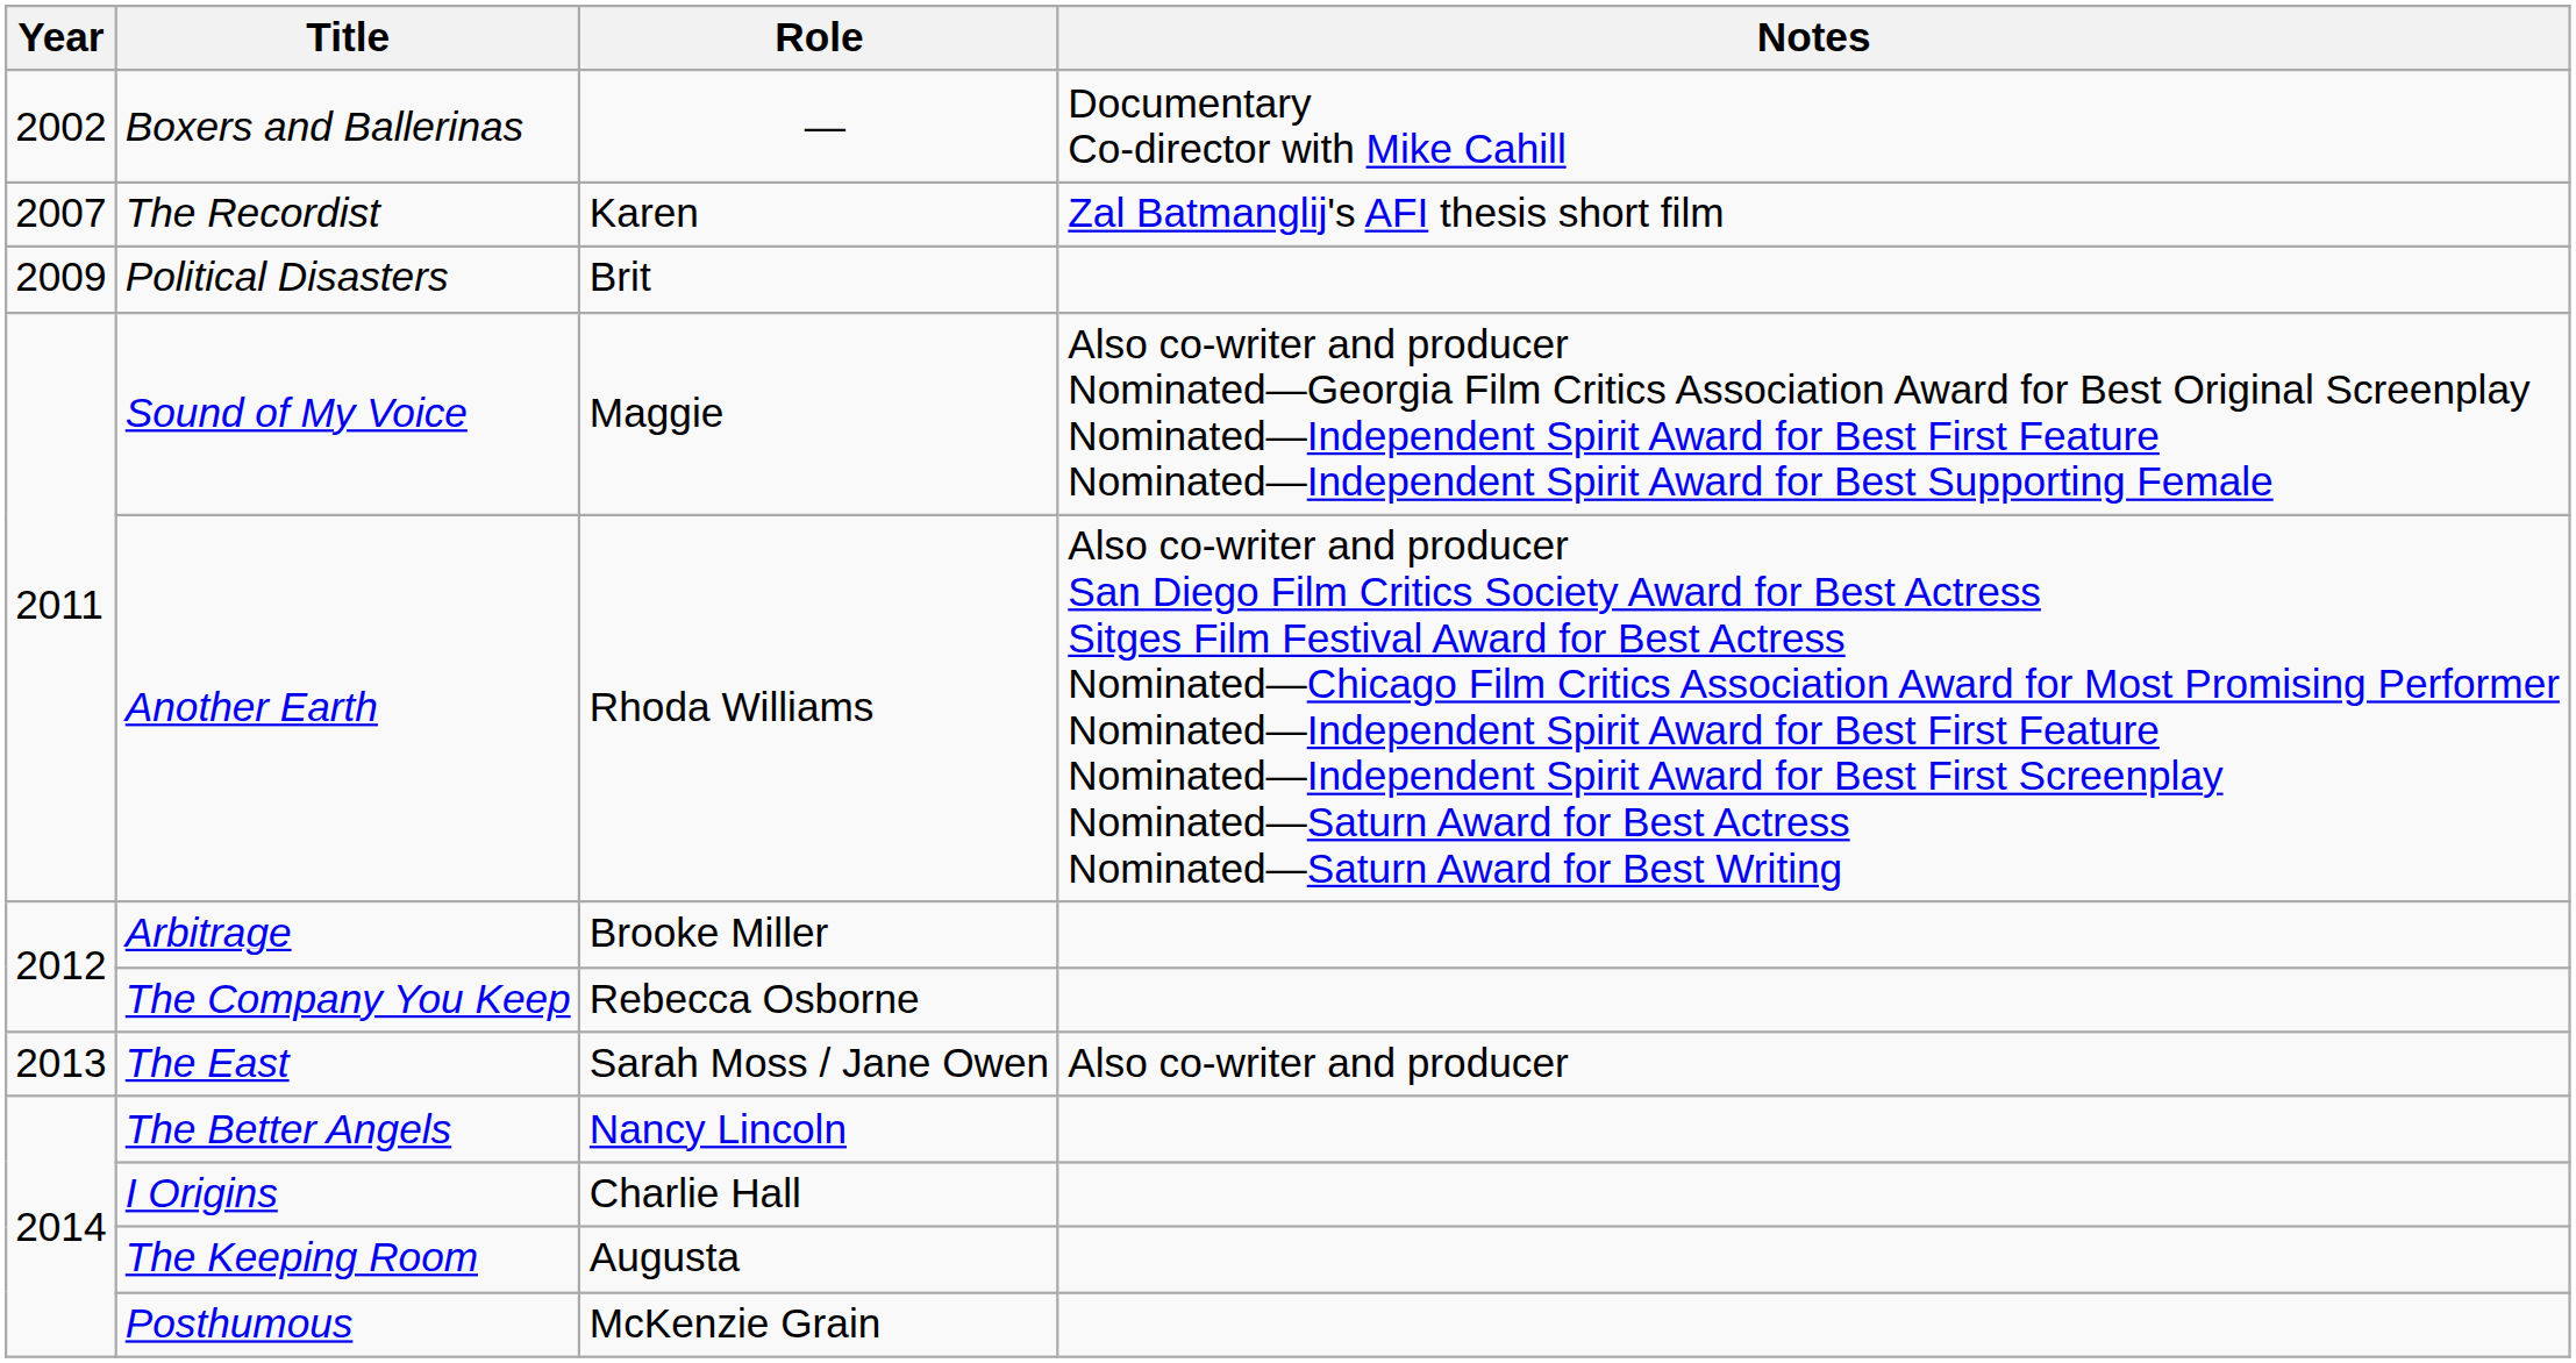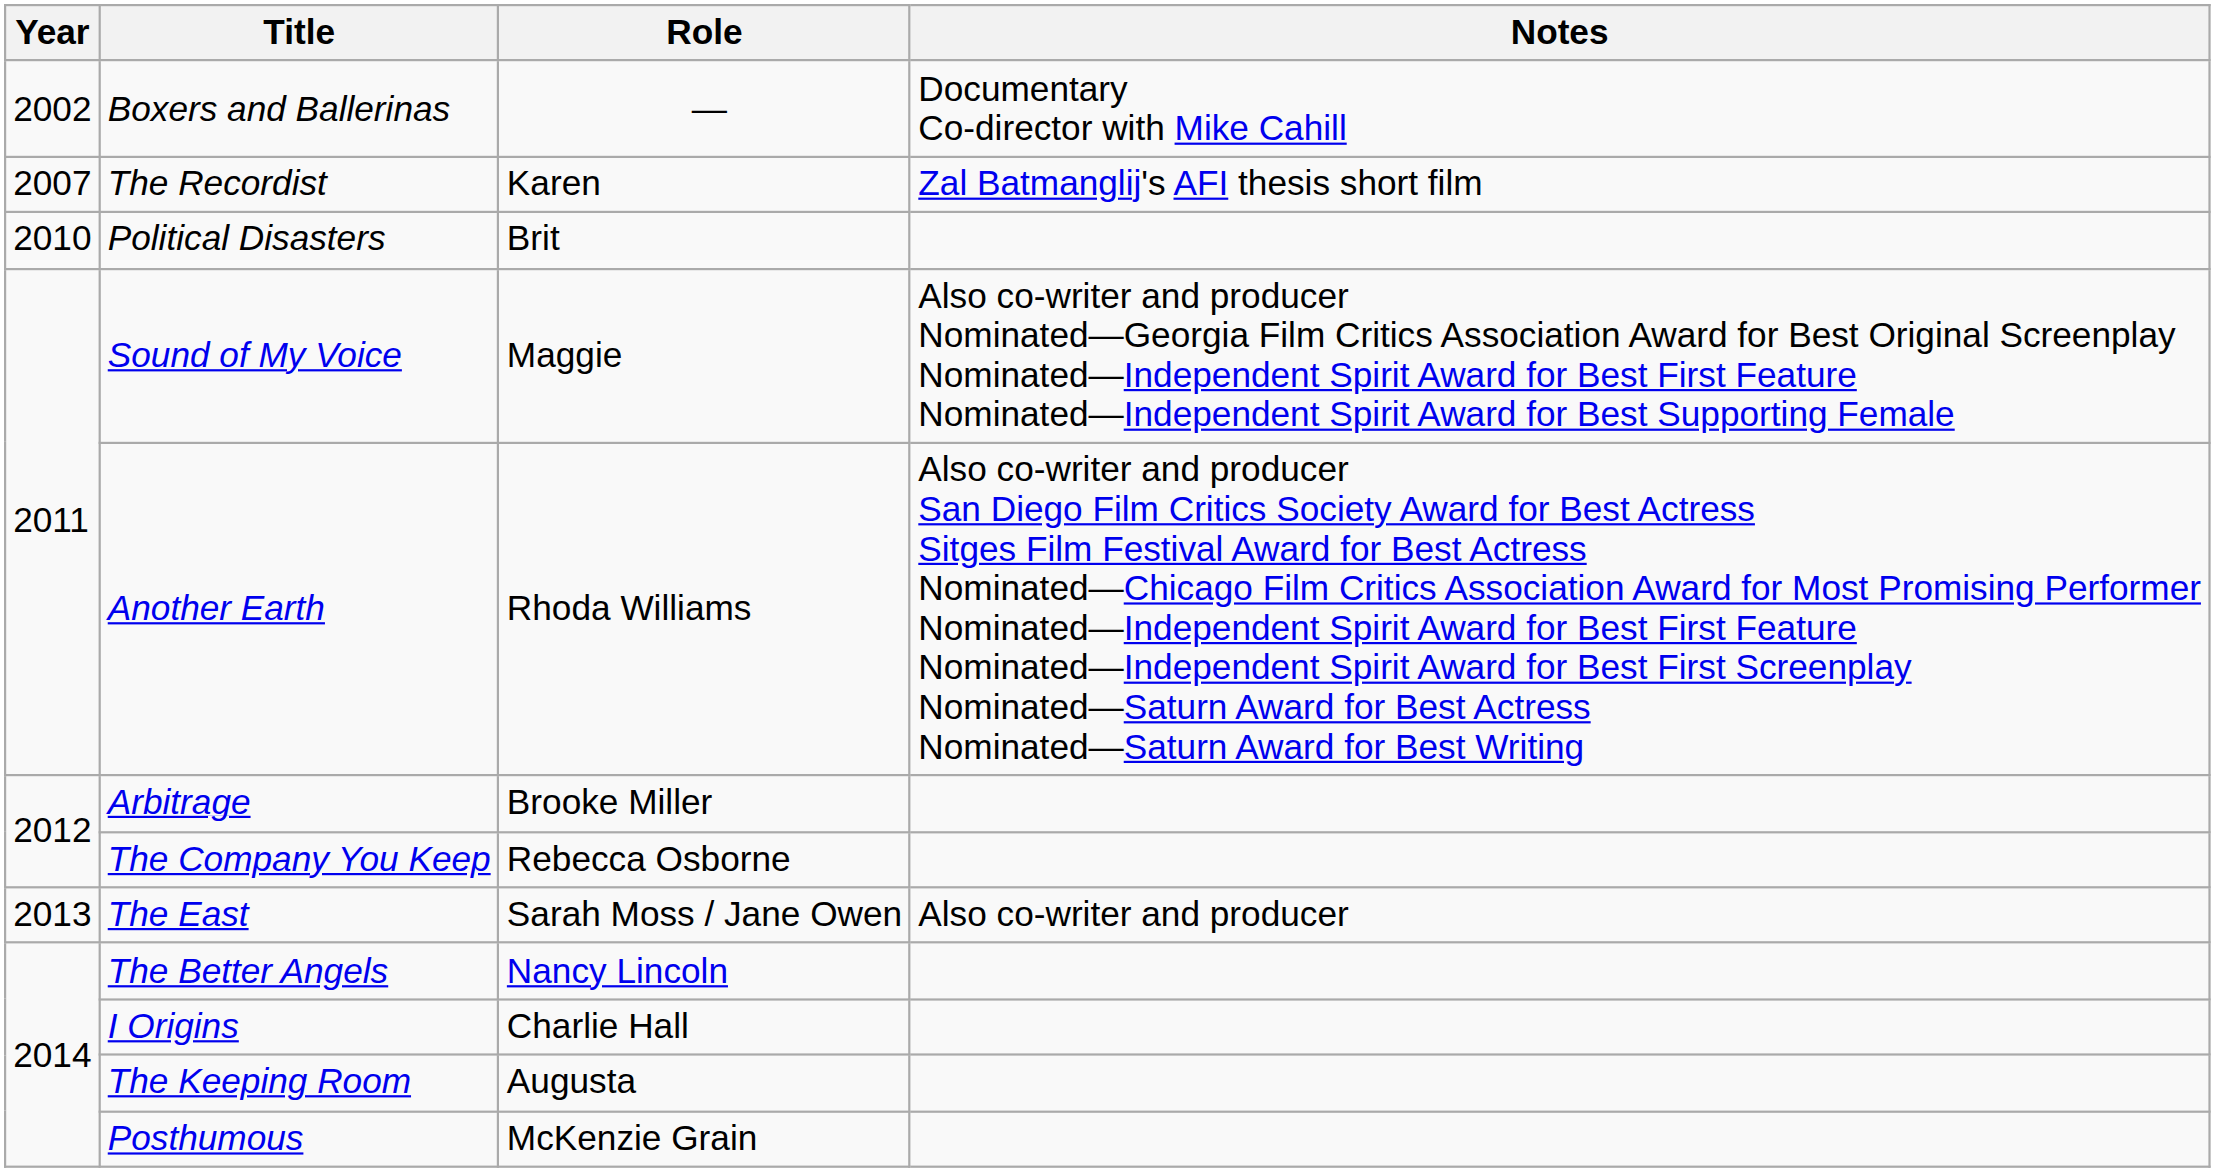 <table class="wikitable sortable">
 <tr>
 <th>Year</th>
 <th>Title</th>
 <th>Role</th>
 <th class="unsortable">Notes</th>
 </tr>
 <tr>
 <td>2002</td>
 <td><em>Boxers and Ballerinas</em></td>
 <td align="center"> —</td>
 <td>Documentary<br>Co-director with <a href='#'>Mike Cahill</a></td>
 </tr>
 <tr>
 <td>2007</td>
 <td data-sort-value="Recordist, The"><em>The Recordist</em></td>
 <td>Karen</td>
 <td><a href='#'>Zal Batmanglij</a>'s <a href='#'>AFI</a> thesis short film</td>
 </tr>
 <tr>
-<td>2009</td>
+<td>2010</td>
 <td><em>Political Disasters</em></td>
 <td>Brit</td>
 <td></td>
 </tr>
 <tr>
 <td rowspan="2">2011</td>
 <td><em><a href='#'>Sound of My Voice</a></em></td>
 <td>Maggie</td>
 <td>Also co-writer and producer<br>Nominated—Georgia Film Critics Association Award for Best Original Screenplay<br> Nominated—<a href='#'>Independent Spirit Award for Best First Feature</a><br>Nominated—<a href='#'>Independent Spirit Award for Best Supporting Female</a></td>
 </tr>
 <tr>
 <td><em><a href='#'>Another Earth</a></em></td>
 <td>Rhoda Williams</td>
 <td>Also co-writer and producer<br><a href='#'>San Diego Film Critics Society Award for Best Actress</a><br><a href='#'>Sitges Film Festival Award for Best Actress</a><br>Nominated—<a href='#'>Chicago Film Critics Association Award for Most Promising Performer</a><br>Nominated—<a href='#'>Independent Spirit Award for Best First Feature</a><br>Nominated—<a href='#'>Independent Spirit Award for Best First Screenplay</a><br>Nominated—<a href='#'>Saturn Award for Best Actress</a><br>Nominated—<a href='#'>Saturn Award for Best Writing</a></td>
 </tr>
 <tr>
 <td rowspan="2">2012</td>
 <td><em><a href='#'>Arbitrage</a></em></td>
 <td>Brooke Miller</td>
 <td></td>
 </tr>
 <tr>
 <td data-sort-value="Company you Keep, The"><em><a href='#'>The Company You Keep</a></em></td>
 <td>Rebecca Osborne</td>
 <td></td>
 </tr>
 <tr>
 <td>2013</td>
 <td data-sort-value="East, The"><em><a href='#'>The East</a></em></td>
 <td>Sarah Moss / Jane Owen</td>
 <td>Also co-writer and producer</td>
 </tr>
 <tr>
 <td rowspan="4">2014</td>
 <td data-sort-value="Better Angels, The"><em><a href='#'>The Better Angels</a></em></td>
 <td><a href='#'>Nancy Lincoln</a></td>
 <td></td>
 </tr>
 <tr>
 <td><em><a href='#'>I Origins</a></em></td>
 <td>Charlie Hall</td>
 <td></td>
 </tr>
 <tr>
 <td data-sort-value="Keeping Room, The"><em><a href='#'>The Keeping Room</a></em></td>
 <td>Augusta</td>
 <td></td>
 </tr>
 <tr>
 <td><em><a href='#'>Posthumous</a></em></td>
 <td>McKenzie Grain</td>
 <td></td>
 </tr>
 </table>
